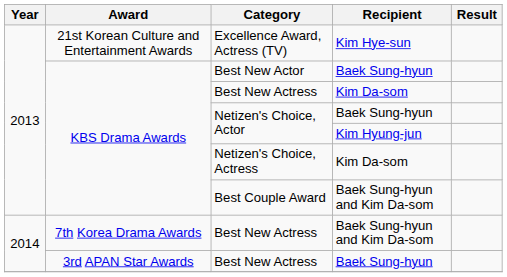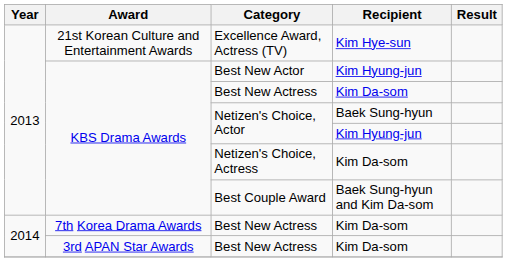 <table class="wikitable">
 <tr>
 <th style="width:50px;">Year</th>
 <th style="width:300px;">Award</th>
 <th style="width:210px;">Category</th>
 <th style="width:210px;">Recipient</th>
 <th style="width:60px;">Result</th>
 </tr>
 <tr>
 <td align="center" rowspan=7>2013</td>
 <td align="center">21st Korean Culture and Entertainment Awards</td>
 <td>Excellence Award, Actress (TV)</td>
 <td><a href='#'>Kim Hye-sun</a></td>
 <td></td>
 </tr>
 <tr>
 <td align="center" rowspan=6><a href='#'>KBS Drama Awards</a></td>
 <td>Best New Actor</td>
-<td><a href='#'>Baek Sung-hyun</a></td>
+<td><a href='#'>Kim Hyung-jun</a></td>
 <td></td>
 </tr>
 <tr>
 <td>Best New Actress</td>
 <td><a href='#'>Kim Da-som</a></td>
 <td></td>
 </tr>
 <tr>
 <td rowspan=2>Netizen's Choice, Actor</td>
 <td>Baek Sung-hyun</td>
 <td></td>
 </tr>
 <tr>
 <td><a href='#'>Kim Hyung-jun</a></td>
 <td></td>
 </tr>
 <tr>
 <td>Netizen's Choice, Actress</td>
 <td>Kim Da-som</td>
 <td></td>
 </tr>
 <tr>
 <td>Best Couple Award</td>
 <td>Baek Sung-hyun and Kim Da-som</td>
 <td></td>
 </tr>
 <tr>
 <td align="center" rowspan=2>2014</td>
 <td align="center"><a href='#'>7th</a> <a href='#'>Korea Drama Awards</a></td>
 <td>Best New Actress</td>
-<td>Baek Sung-hyun and Kim Da-som</td>
+<td>Kim Da-som</td>
 <td></td>
 </tr>
 <tr>
 <td align="center" rowspan=1><a href='#'>3rd</a> <a href='#'>APAN Star Awards</a></td>
 <td>Best New Actress</td>
-<td><a href='#'>Baek Sung-hyun</a></td>
+<td>Kim Da-som</td>
 <td></td>
 </tr>
 <tr>
 </tr>
 </table>
